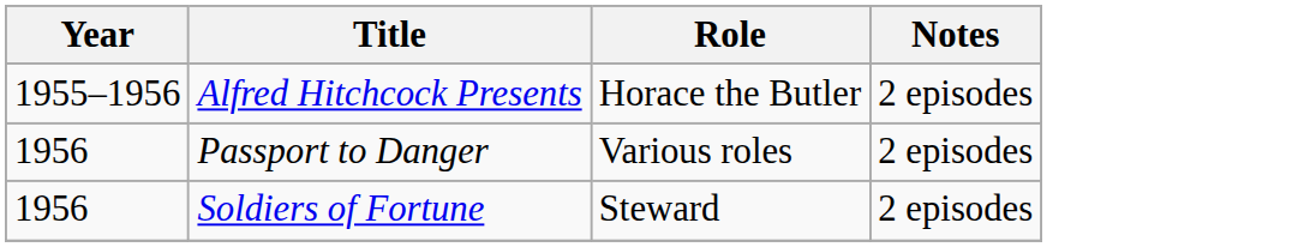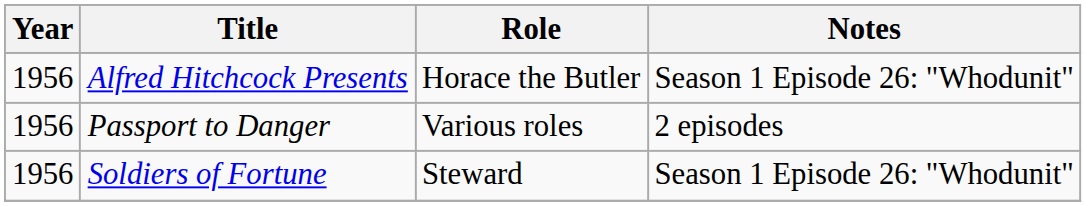 <table class="wikitable sortable">
 <tr>
 <th>Year</th>
 <th>Title</th>
 <th>Role</th>
 <th class="unsortable">Notes</th>
 </tr>
 <tr>
-<td>1955–1956</td>
+<td>1956</td>
 <td><em><a href='#'>Alfred Hitchcock Presents</a></em></td>
 <td>Horace the Butler</td>
-<td>2 episodes</td>
+<td>Season 1 Episode 26: "Whodunit"</td>
 </tr>
 <tr>
 <td>1956</td>
 <td><em>Passport to Danger</em></td>
 <td>Various roles</td>
 <td>2 episodes</td>
 </tr>
 <tr>
 <td>1956</td>
 <td><em><a href='#'>Soldiers of Fortune</a></em></td>
 <td>Steward</td>
-<td>2 episodes</td>
+<td>Season 1 Episode 26: "Whodunit"</td>
 </tr>
 <tr>
 </tr>
 </table>
